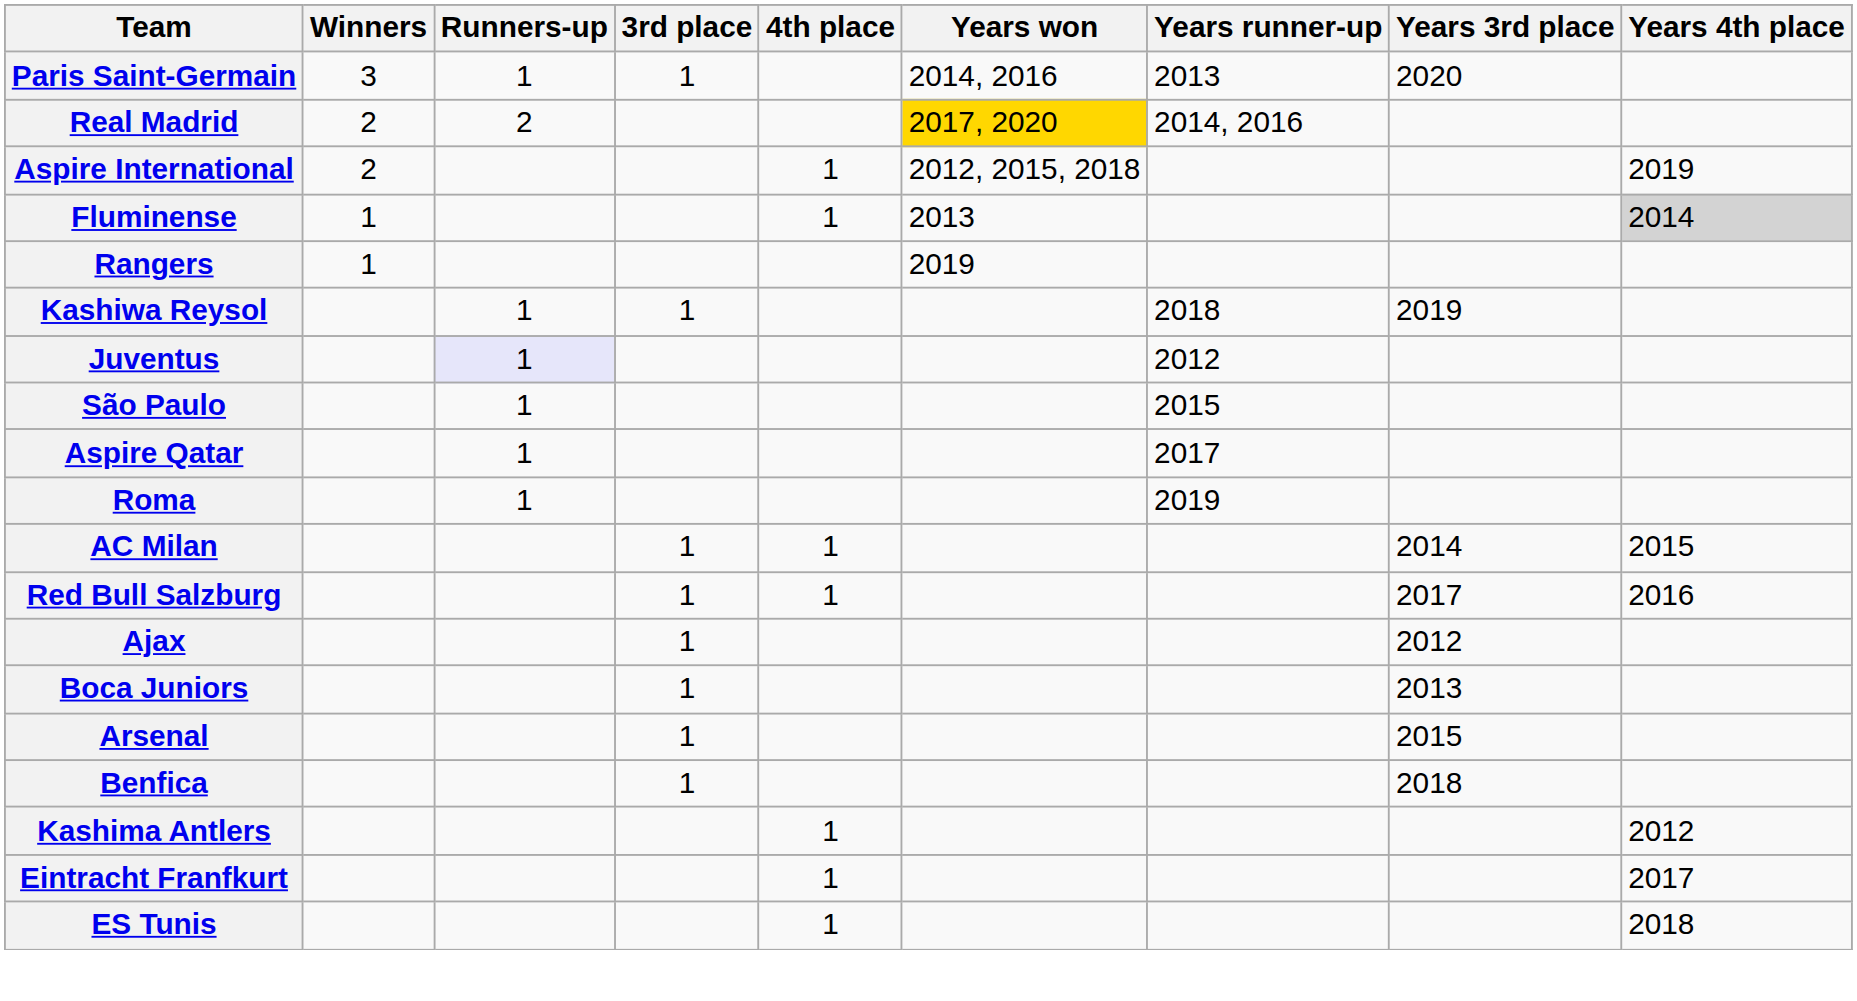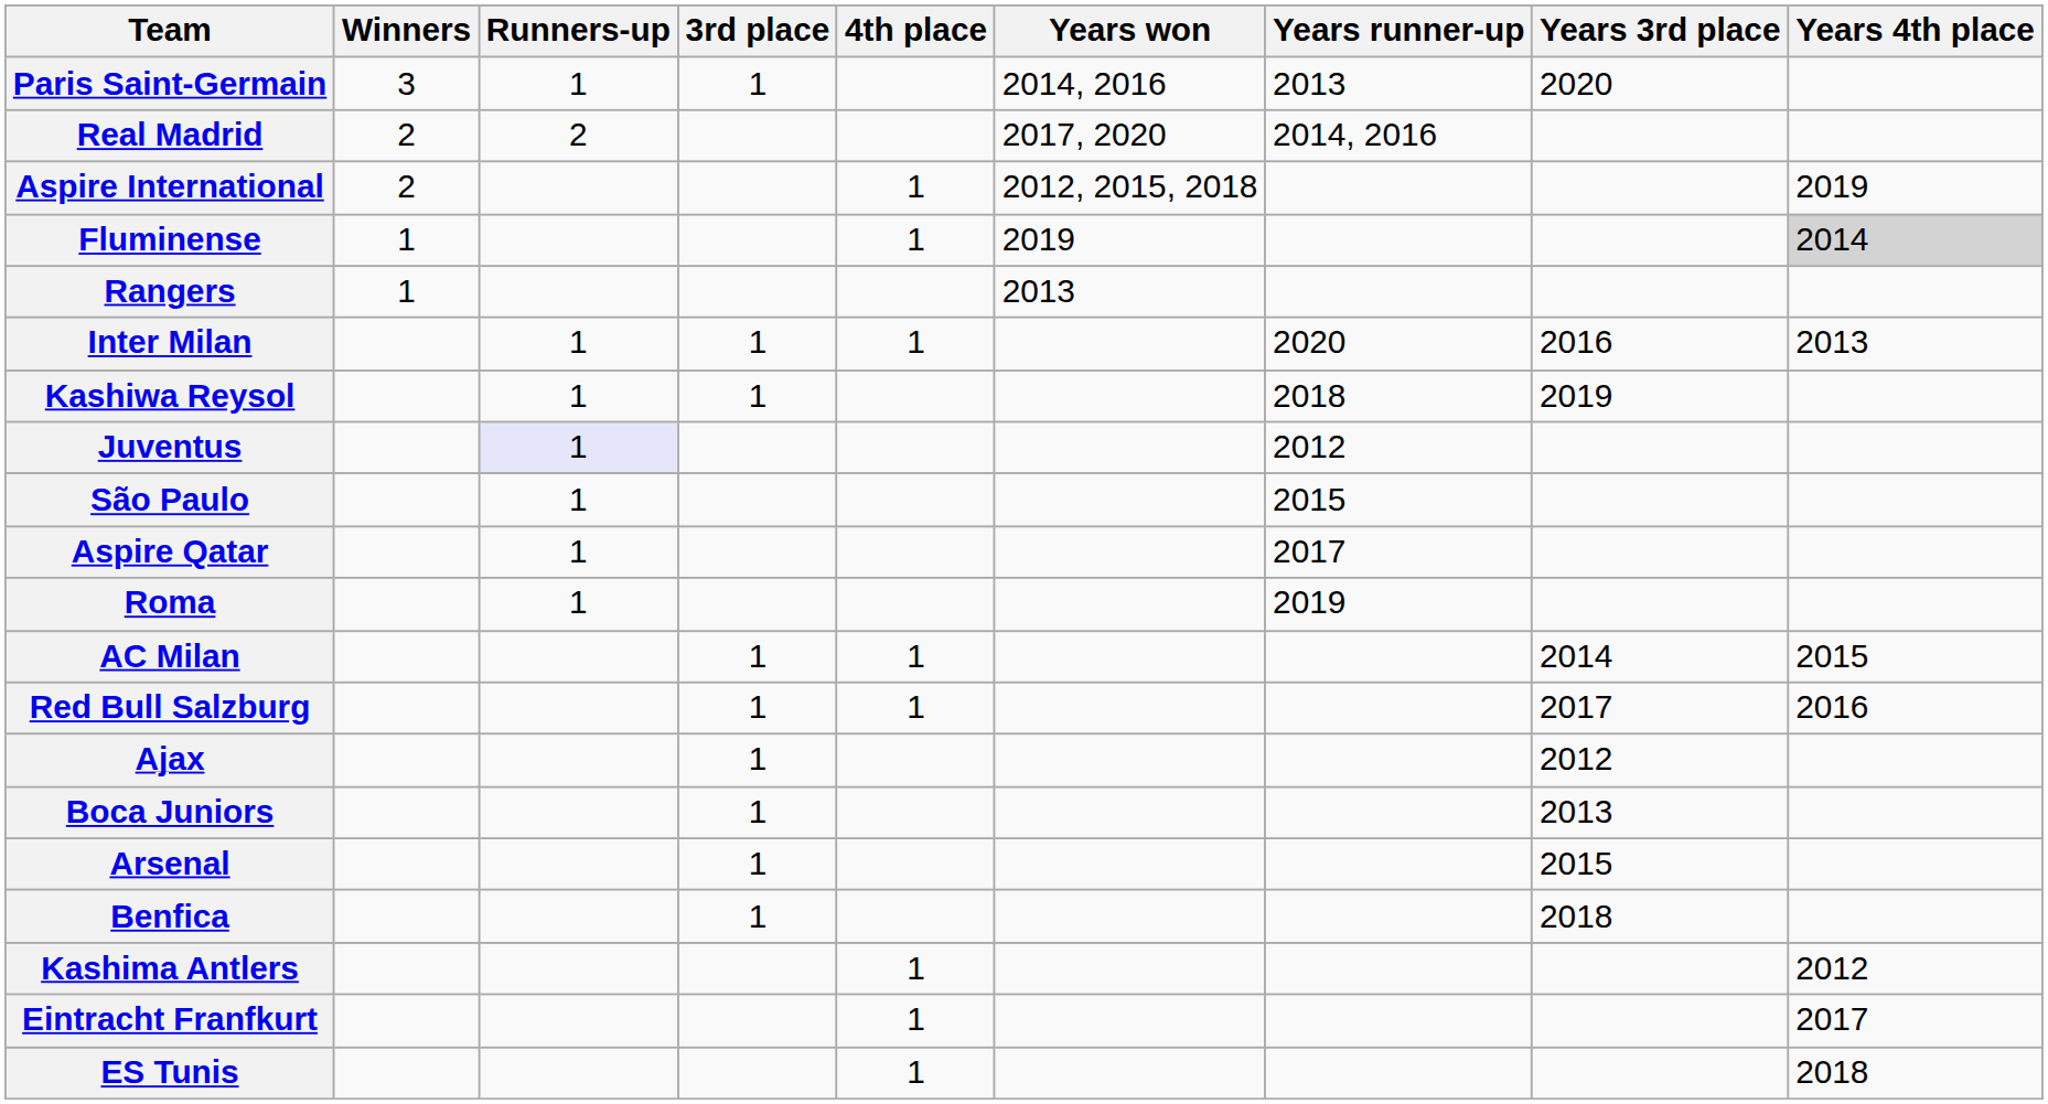 <table class="wikitable sortable">
 <tr>
 <th>Team</th>
 <th>Winners</th>
 <th>Runners-up</th>
 <th>3rd place</th>
 <th>4th place</th>
 <th>Years won</th>
 <th>Years runner-up</th>
 <th>Years 3rd place</th>
 <th>Years 4th place</th>
 </tr>
 <tr>
 <th> <a href='#'>Paris Saint-Germain</a></th>
 <td align="center">3</td>
 <td align="center">1</td>
 <td align="center">1</td>
 <td></td>
 <td>2014, 2016</td>
 <td>2013</td>
 <td>2020</td>
 <td></td>
 </tr>
 <tr>
 <th> <a href='#'>Real Madrid</a></th>
 <td align="center">2</td>
 <td align="center">2</td>
 <td></td>
 <td></td>
-<td style="background: gold;">2017, 2020</td>
+<td>2017, 2020</td>
 <td>2014, 2016</td>
 <td></td>
 <td></td>
 </tr>
 <tr>
 <th><a href='#'>Aspire International</a></th>
 <td align="center">2</td>
 <td align="center"></td>
 <td></td>
 <td align="center">1</td>
 <td>2012, 2015, 2018</td>
 <td></td>
 <td></td>
 <td>2019</td>
 </tr>
 <tr>
 <th> <a href='#'>Fluminense</a></th>
 <td align="center">1</td>
 <td></td>
 <td></td>
 <td align="center">1</td>
-<td>2013</td>
+<td>2019</td>
 <td></td>
 <td></td>
 <td style="background: lightgrey;">2014</td>
 </tr>
 <tr>
 <th> <a href='#'>Rangers</a></th>
 <td align="center">1</td>
 <td align="center"></td>
 <td></td>
 <td></td>
-<td>2019</td>
+<td>2013</td>
 <td></td>
 <td></td>
 <td></td>
+</tr>
+<tr>
+<th> <a href='#'>Inter Milan</a></th>
+<td align="center"></td>
+<td align="center">1</td>
+<td align="center">1</td>
+<td align="center">1</td>
+<td></td>
+<td>2020</td>
+<td>2016</td>
+<td>2013</td>
 </tr>
 <tr>
 <th> <a href='#'>Kashiwa Reysol</a></th>
 <td align="center"></td>
 <td align="center">1</td>
 <td align="center">1</td>
 <td></td>
 <td></td>
 <td>2018</td>
 <td>2019</td>
 <td></td>
 </tr>
 <tr>
 <th> <a href='#'>Juventus</a></th>
 <td align="center"></td>
 <td align="center" style="background: lavender;">1</td>
 <td></td>
 <td></td>
 <td></td>
 <td>2012</td>
 <td></td>
 <td></td>
 </tr>
 <tr>
 <th> <a href='#'>São Paulo</a></th>
 <td align="center"></td>
 <td align="center">1</td>
 <td></td>
 <td></td>
 <td></td>
 <td>2015</td>
 <td></td>
 <td></td>
 </tr>
 <tr>
 <th> <a href='#'>Aspire Qatar</a></th>
 <td align="center"></td>
 <td align="center">1</td>
 <td></td>
 <td></td>
 <td></td>
 <td>2017</td>
 <td></td>
 <td></td>
 </tr>
 <tr>
 <th> <a href='#'>Roma</a></th>
 <td align="center"></td>
 <td align="center">1</td>
 <td></td>
 <td></td>
 <td></td>
 <td>2019</td>
 <td></td>
 <td></td>
 </tr>
 <tr>
 <th> <a href='#'>AC Milan</a></th>
 <td align="center"></td>
 <td align="center"></td>
 <td align="center">1</td>
 <td align="center">1</td>
 <td></td>
 <td></td>
 <td>2014</td>
 <td>2015</td>
 </tr>
 <tr>
 <th> <a href='#'>Red Bull Salzburg</a></th>
 <td align="center"></td>
 <td></td>
 <td align="center">1</td>
 <td align="center">1</td>
 <td></td>
 <td></td>
 <td>2017</td>
 <td>2016</td>
 </tr>
 <tr>
 <th> <a href='#'>Ajax</a></th>
 <td align="center"></td>
 <td></td>
 <td align="center">1</td>
 <td></td>
 <td></td>
 <td></td>
 <td>2012</td>
 <td></td>
 </tr>
 <tr>
 <th> <a href='#'>Boca Juniors</a></th>
 <td align="center"></td>
 <td></td>
 <td align="center">1</td>
 <td></td>
 <td></td>
 <td></td>
 <td>2013</td>
 <td></td>
 </tr>
 <tr>
 <th> <a href='#'>Arsenal</a></th>
 <td align="center"></td>
 <td></td>
 <td align="center">1</td>
 <td></td>
 <td></td>
 <td></td>
 <td>2015</td>
 <td></td>
 </tr>
 <tr>
 <th> <a href='#'>Benfica</a></th>
 <td align="center"></td>
 <td></td>
 <td align="center">1</td>
 <td></td>
 <td></td>
 <td></td>
 <td>2018</td>
 <td></td>
 </tr>
 <tr>
 <th> <a href='#'>Kashima Antlers</a></th>
 <td></td>
 <td align="center"></td>
 <td></td>
 <td align="center">1</td>
 <td></td>
 <td></td>
 <td></td>
 <td>2012</td>
 </tr>
 <tr>
 <th> <a href='#'>Eintracht Franfkurt</a></th>
 <td></td>
 <td align="center"></td>
 <td></td>
 <td align="center">1</td>
 <td></td>
 <td></td>
 <td></td>
 <td>2017</td>
 </tr>
 <tr>
 <th> <a href='#'>ES Tunis</a></th>
 <td></td>
 <td align="center"></td>
 <td></td>
 <td align="center">1</td>
 <td></td>
 <td></td>
 <td></td>
 <td>2018</td>
 </tr>
 </table>
